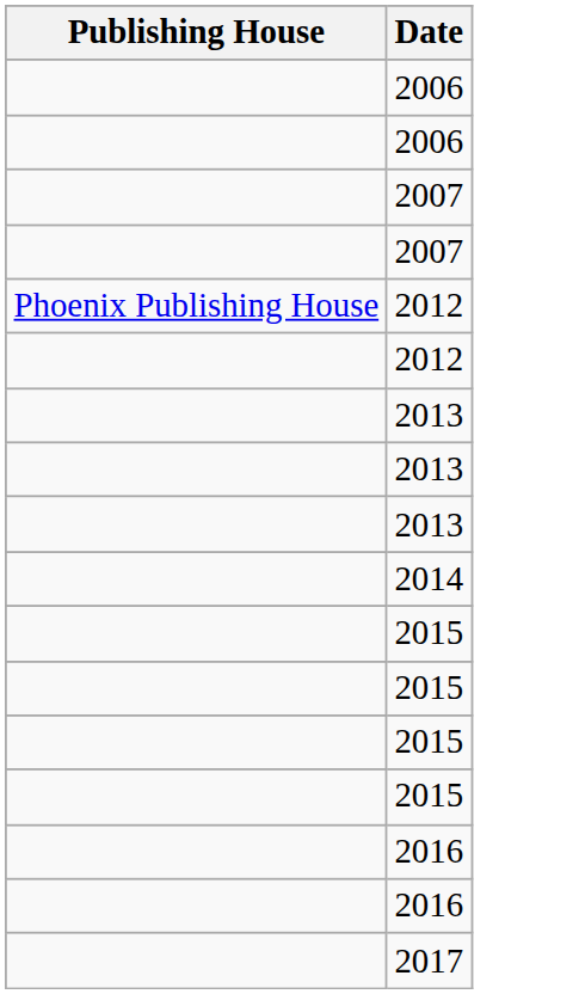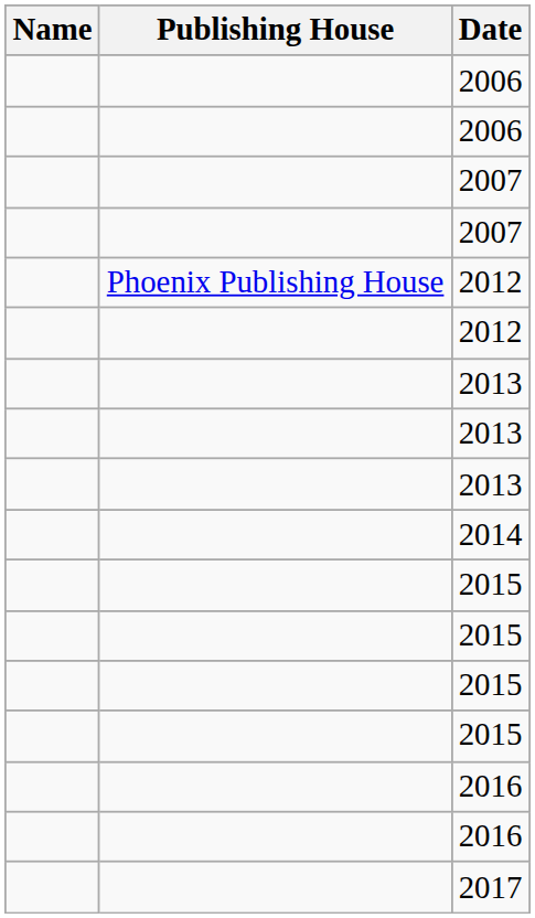 <table class="wikitable sortable">
 <tr>
+<th>Name</th>
 <th>Publishing House</th>
 <th>Date</th>
 </tr>
 <tr>
 <td></td>
-<td>2006</td>
-</tr>
-<tr>
 <td></td>
 <td>2006</td>
 </tr>
 <tr>
 <td></td>
+<td></td>
+<td>2006</td>
+</tr>
+<tr>
+<td></td>
+<td></td>
 <td>2007</td>
 </tr>
 <tr>
 <td></td>
+<td></td>
 <td>2007</td>
 </tr>
 <tr>
+<td></td>
 <td><a href='#'>Phoenix Publishing House</a></td>
 <td>2012</td>
 </tr>
 <tr>
 <td></td>
+<td></td>
 <td>2012</td>
 </tr>
 <tr>
+<td></td>
 <td></td>
 <td>2013</td>
 </tr>
 <tr>
 <td></td>
-<td>2013</td>
-</tr>
-<tr>
 <td></td>
 <td>2013</td>
 </tr>
 <tr>
 <td></td>
+<td></td>
+<td>2013</td>
+</tr>
+<tr>
+<td></td>
+<td></td>
 <td>2014</td>
 </tr>
 <tr>
+<td></td>
 <td></td>
 <td>2015</td>
 </tr>
 <tr>
 <td></td>
-<td>2015</td>
-</tr>
-<tr>
 <td></td>
 <td>2015</td>
 </tr>
 <tr>
 <td></td>
+<td></td>
 <td>2015</td>
 </tr>
 <tr>
+<td></td>
+<td></td>
+<td>2015</td>
+</tr>
+<tr>
+<td></td>
 <td></td>
 <td>2016</td>
 </tr>
 <tr>
 <td></td>
+<td></td>
 <td>2016</td>
 </tr>
 <tr>
 <td></td>
+<td></td>
 <td>2017</td>
 </tr>
 </table>
